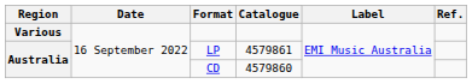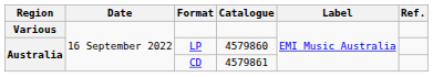 <table class="wikitable plainrowheaders" style="text-align:center;">
 <tr>
 <th>Region</th>
 <th>Date</th>
 <th>Format</th>
 <th>Catalogue</th>
 <th>Label</th>
 <th>Ref.</th>
 </tr>
 <tr>
 <th scope="row">Various</th>
 <td rowspan="3">16 September 2022</td>
 <td></td>
 <td></td>
 <td rowspan="3"><a href='#'>EMI Music Australia</a></td>
 <td></td>
 </tr>
 <tr>
 <th scope="row" rowspan="2">Australia</th>
 <td><a href='#'>LP</a></td>
-<td>4579861</td>
+<td>4579860</td>
 <td></td>
 </tr>
 <tr>
 <td><a href='#'>CD</a></td>
-<td>4579860</td>
+<td>4579861</td>
 <td></td>
 </tr>
 </table>
